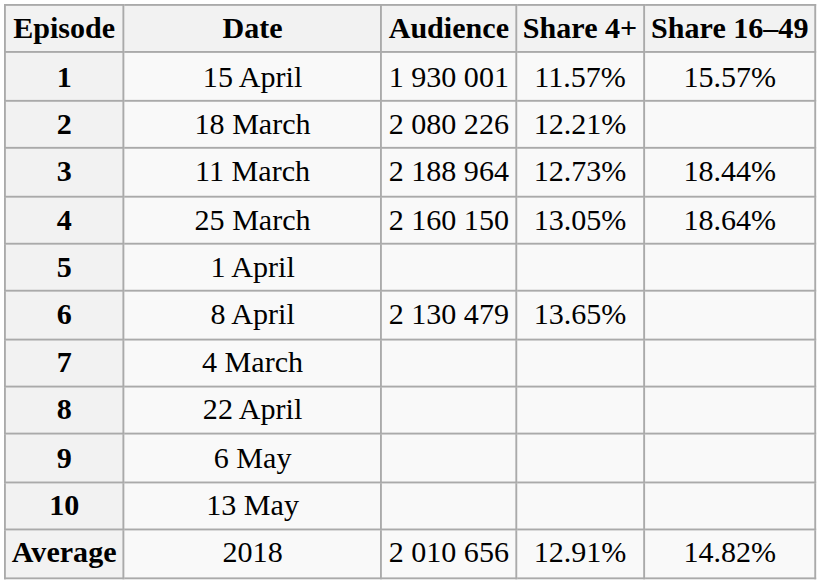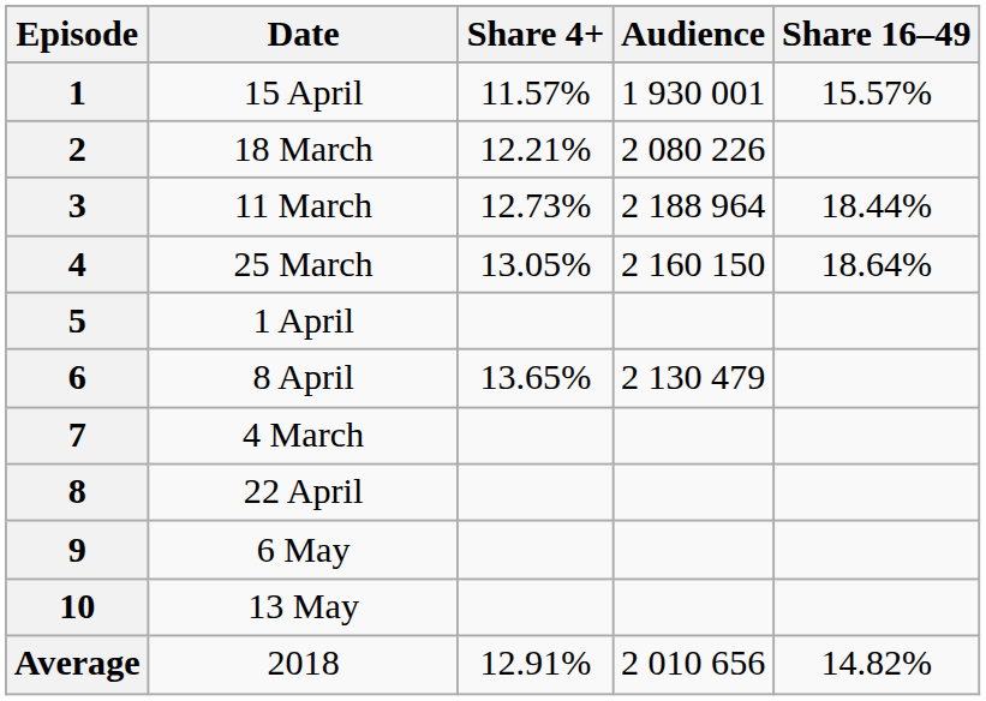 <table class="wikitable sortable" style="text-align:center">
 <tr>
 <th>Episode</th>
 <th scope="col" style="width:130px;">Date</th>
+<th>Share 4+</th>
 <th>Audience</th>
-<th>Share 4+</th>
 <th>Share 16–49</th>
 </tr>
 <tr>
 <th>1</th>
 <td>15 April</td>
+<td>11.57%</td>
 <td>1 930 001</td>
-<td>11.57%</td>
 <td>15.57%</td>
 </tr>
 <tr>
 <th>2</th>
 <td>18 March</td>
+<td>12.21%</td>
 <td>2 080 226</td>
-<td>12.21%</td>
 <td></td>
 </tr>
 <tr>
 <th>3</th>
 <td>11 March</td>
+<td>12.73%</td>
 <td>2 188 964</td>
-<td>12.73%</td>
 <td>18.44%</td>
 </tr>
 <tr>
 <th>4</th>
 <td>25 March</td>
+<td>13.05%</td>
 <td>2 160 150</td>
-<td>13.05%</td>
 <td>18.64%</td>
 </tr>
 <tr>
 <th>5</th>
 <td>1 April</td>
 <td></td>
 <td></td>
 <td></td>
 </tr>
 <tr>
 <th>6</th>
 <td>8 April</td>
+<td>13.65%</td>
 <td>2 130 479</td>
-<td>13.65%</td>
 <td></td>
 </tr>
 <tr>
 <th>7</th>
 <td>4 March</td>
 <td></td>
 <td></td>
 <td></td>
 </tr>
 <tr>
 <th>8</th>
 <td>22 April</td>
 <td></td>
 <td></td>
 <td></td>
 </tr>
 <tr>
 <th>9</th>
 <td>6 May</td>
 <td></td>
 <td></td>
 <td></td>
 </tr>
 <tr>
 <th>10</th>
 <td>13 May</td>
 <td></td>
 <td></td>
 <td></td>
 </tr>
 <tr>
 <th>Average</th>
 <td>2018</td>
+<td>12.91%</td>
 <td>2 010 656</td>
-<td>12.91%</td>
 <td>14.82%</td>
 </tr>
 </table>
